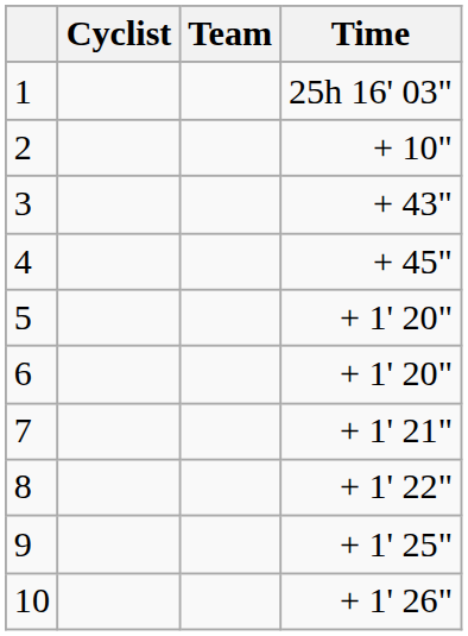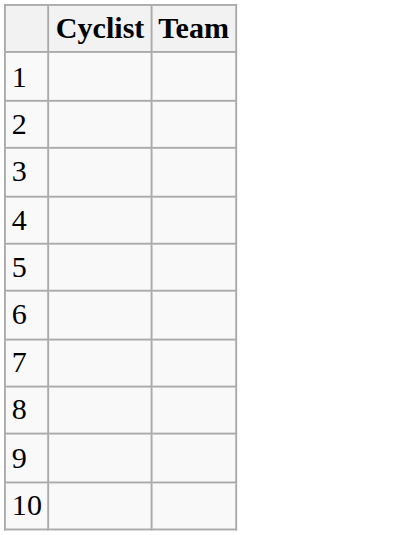 <table class="wikitable">
 <tr>
 <th></th>
 <th>Cyclist</th>
 <th>Team</th>
-<th>Time</th>
 </tr>
 <tr>
 <td>1</td>
 <td></td>
 <td></td>
-<td align="right">25h 16' 03"</td>
 </tr>
 <tr>
 <td>2</td>
 <td></td>
 <td></td>
-<td align="right">+ 10"</td>
 </tr>
 <tr>
 <td>3</td>
 <td></td>
 <td></td>
-<td align="right">+ 43"</td>
 </tr>
 <tr>
 <td>4</td>
 <td></td>
 <td></td>
-<td align="right">+ 45"</td>
 </tr>
 <tr>
 <td>5</td>
 <td></td>
 <td></td>
-<td align="right">+ 1' 20"</td>
 </tr>
 <tr>
 <td>6</td>
 <td></td>
 <td></td>
-<td align="right">+ 1' 20"</td>
 </tr>
 <tr>
 <td>7</td>
 <td></td>
 <td></td>
-<td align="right">+ 1' 21"</td>
 </tr>
 <tr>
 <td>8</td>
 <td></td>
 <td></td>
-<td align="right">+ 1' 22"</td>
 </tr>
 <tr>
 <td>9</td>
 <td></td>
 <td></td>
-<td align="right">+ 1' 25"</td>
 </tr>
 <tr>
 <td>10</td>
 <td></td>
 <td></td>
-<td align="right">+ 1' 26"</td>
 </tr>
 </table>
